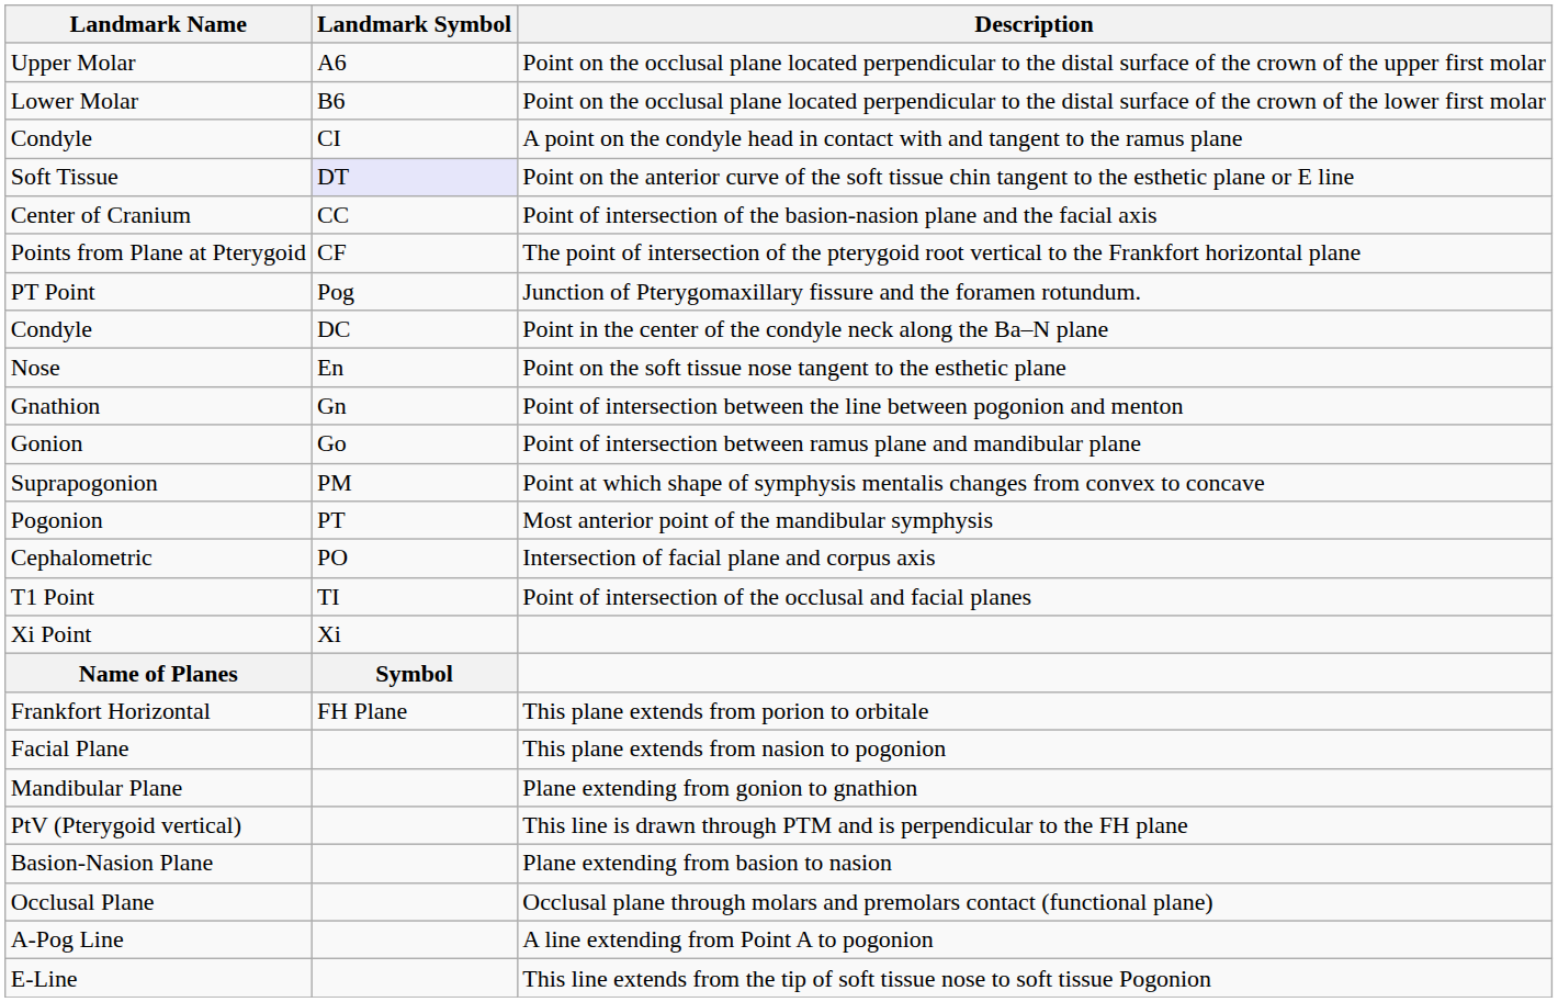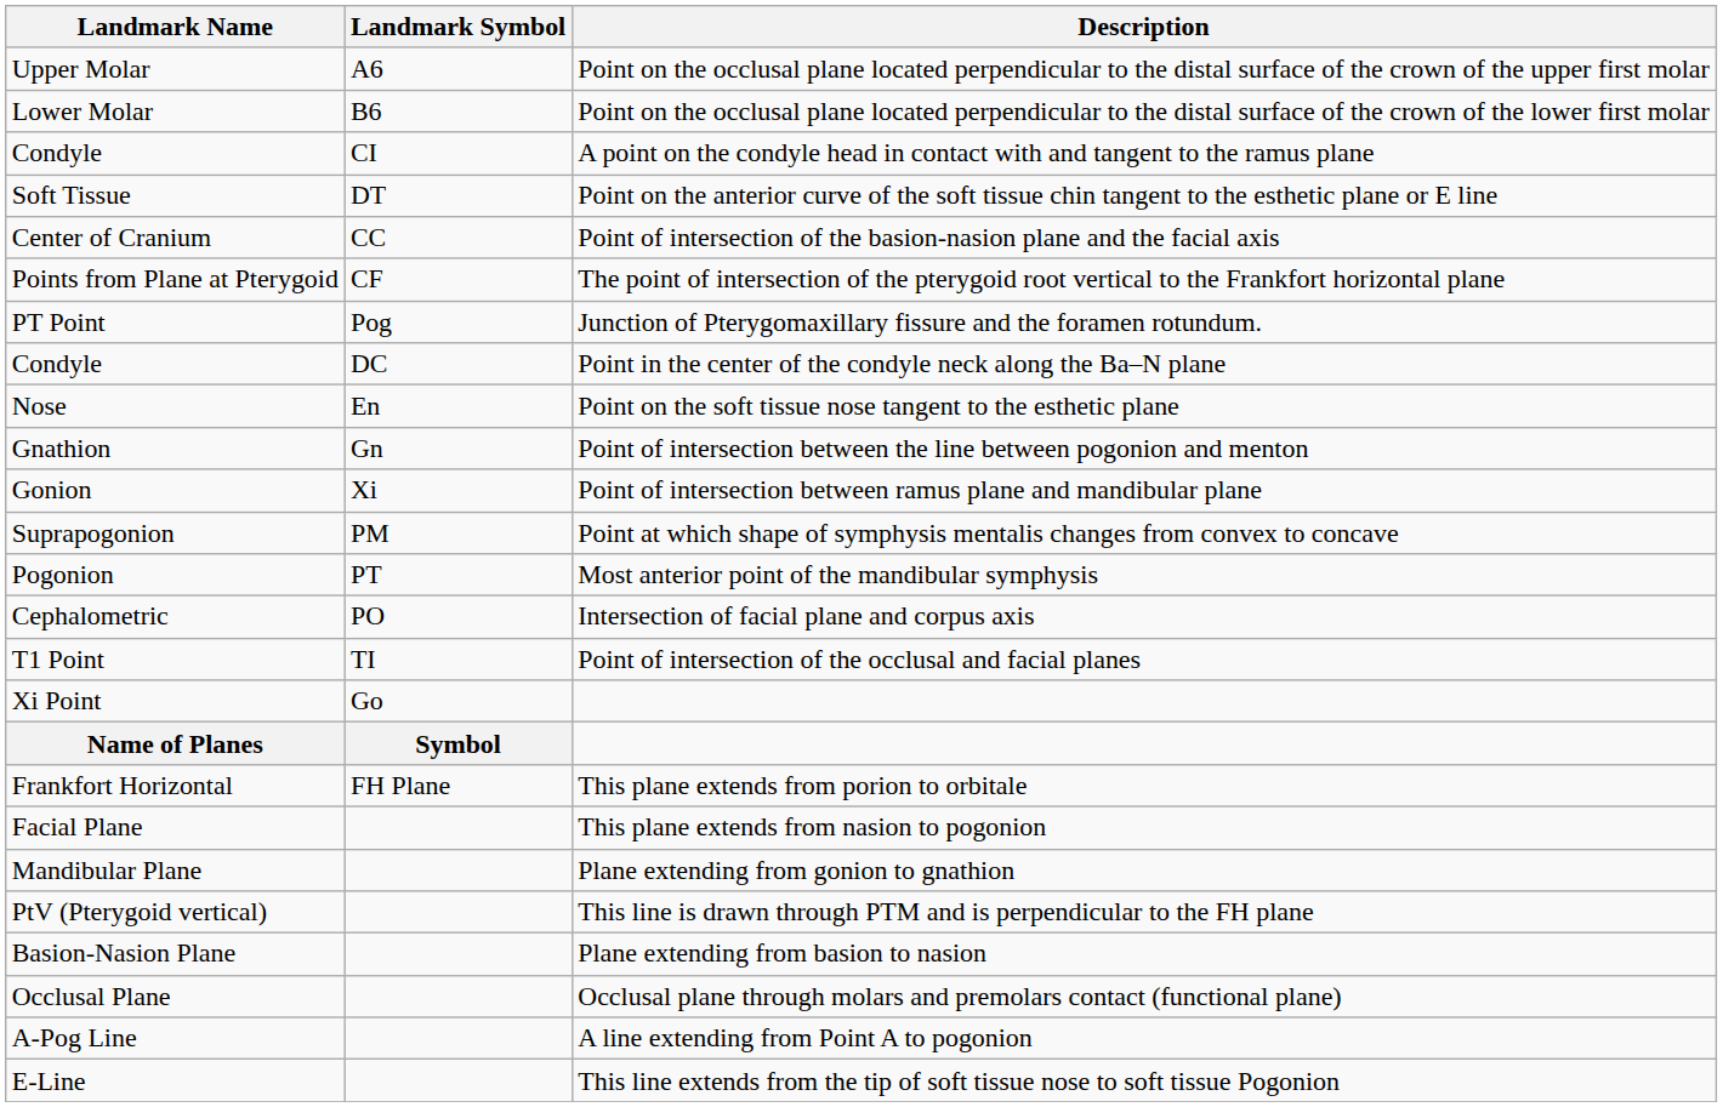 <table class="wikitable">
 <tr>
 <th>Landmark Name</th>
 <th>Landmark Symbol</th>
 <th>Description</th>
 </tr>
 <tr>
 <td>Upper Molar</td>
 <td>A6</td>
 <td>Point on the occlusal plane located perpendicular to the distal surface of the crown of the upper first molar</td>
 </tr>
 <tr>
 <td>Lower Molar</td>
 <td>B6</td>
 <td>Point on the occlusal plane located perpendicular to the distal surface of the crown of the lower first molar</td>
 </tr>
 <tr>
 <td>Condyle</td>
 <td>CI</td>
 <td>A point on the condyle head in contact with and tangent to the ramus plane</td>
 </tr>
 <tr>
 <td>Soft Tissue</td>
-<td style="background: lavender;">DT</td>
+<td>DT</td>
 <td>Point on the anterior curve of the soft tissue chin tangent to the esthetic plane or E line</td>
 </tr>
 <tr>
 <td>Center of Cranium</td>
 <td>CC</td>
 <td>Point of intersection of the basion-nasion plane and the facial axis</td>
 </tr>
 <tr>
 <td>Points from Plane at Pterygoid</td>
 <td>CF</td>
 <td>The point of intersection of the pterygoid root vertical to the Frankfort horizontal plane</td>
 </tr>
 <tr>
 <td>PT Point</td>
 <td>Pog</td>
 <td>Junction of Pterygomaxillary fissure and the foramen rotundum.</td>
 </tr>
 <tr>
 <td>Condyle</td>
 <td>DC</td>
 <td>Point in the center of the condyle neck along the Ba–N plane</td>
 </tr>
 <tr>
 <td>Nose</td>
 <td>En</td>
 <td>Point on the soft tissue nose tangent to the esthetic plane</td>
 </tr>
 <tr>
 <td>Gnathion</td>
 <td>Gn</td>
 <td>Point of intersection between the line between pogonion and menton</td>
 </tr>
 <tr>
 <td>Gonion</td>
-<td>Go</td>
+<td>Xi</td>
 <td>Point of intersection between ramus plane and mandibular plane</td>
 </tr>
 <tr>
 <td>Suprapogonion</td>
 <td>PM</td>
 <td>Point at which shape of symphysis mentalis changes from convex to concave</td>
 </tr>
 <tr>
 <td>Pogonion</td>
 <td>PT</td>
 <td>Most anterior point of the mandibular symphysis</td>
 </tr>
 <tr>
 <td>Cephalometric</td>
 <td>PO</td>
 <td>Intersection of facial plane and corpus axis</td>
 </tr>
 <tr>
 <td>T1 Point</td>
 <td>TI</td>
 <td>Point of intersection of the occlusal and facial planes</td>
 </tr>
 <tr>
 <td>Xi Point</td>
-<td>Xi</td>
+<td>Go</td>
 <td></td>
 </tr>
 <tr>
 <th><strong>Name of Planes</strong></th>
 <th>Symbol</th>
 <td></td>
 </tr>
 <tr>
 <td>Frankfort Horizontal</td>
 <td>FH Plane</td>
 <td>This plane extends from porion to orbitale</td>
 </tr>
 <tr>
 <td>Facial Plane</td>
 <td></td>
 <td>This plane extends from nasion to pogonion</td>
 </tr>
 <tr>
 <td>Mandibular Plane</td>
 <td></td>
 <td>Plane extending from gonion to gnathion</td>
 </tr>
 <tr>
 <td>PtV (Pterygoid vertical)</td>
 <td></td>
 <td>This line is drawn through PTM and is perpendicular to the FH plane</td>
 </tr>
 <tr>
 <td>Basion-Nasion Plane</td>
 <td></td>
 <td>Plane extending from basion to nasion</td>
 </tr>
 <tr>
 <td>Occlusal Plane</td>
 <td></td>
 <td>Occlusal plane through molars and premolars contact (functional plane)</td>
 </tr>
 <tr>
 <td>A-Pog Line</td>
 <td></td>
 <td>A line extending from Point A to pogonion</td>
 </tr>
 <tr>
 <td>E-Line</td>
 <td></td>
 <td>This line extends from the tip of soft tissue nose to soft tissue Pogonion</td>
 </tr>
 </table>
